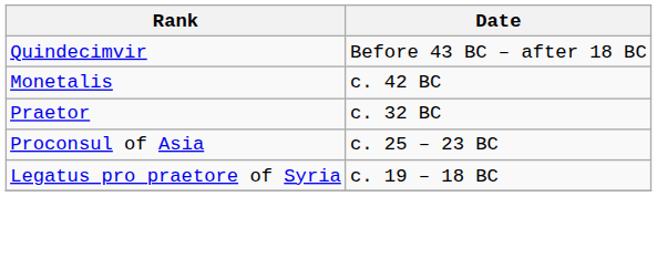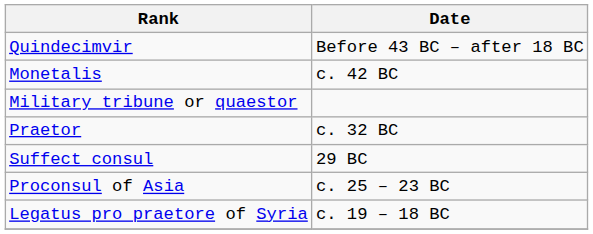 <table class="wikitable" style="margin: 1em auto 1em auto">
 <tr>
 <th>Rank</th>
 <th>Date</th>
 </tr>
 <tr>
 <td><a href='#'>Quindecimvir</a></td>
 <td>Before 43 BC – after 18 BC</td>
 </tr>
 <tr>
 <td><a href='#'>Monetalis</a></td>
 <td>c. 42 BC</td>
 </tr>
 <tr>
+<td><a href='#'>Military tribune</a> or <a href='#'>quaestor</a></td>
+<td></td>
+</tr>
+<tr>
 <td><a href='#'>Praetor</a></td>
 <td>c. 32 BC</td>
+</tr>
+<tr>
+<td><a href='#'>Suffect consul</a></td>
+<td>29 BC</td>
 </tr>
 <tr>
 <td><a href='#'>Proconsul</a> of <a href='#'>Asia</a></td>
 <td>c. 25 – 23 BC</td>
 </tr>
 <tr>
 <td><a href='#'>Legatus pro praetore</a> of <a href='#'>Syria</a></td>
 <td>c. 19 – 18 BC</td>
 </tr>
 <tr>
 </tr>
 </table>
